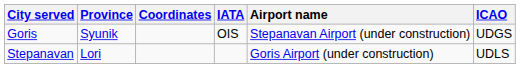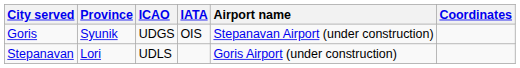 <table class="wikitable sortable" style="font-size:95%;">
 <tr valign="baseline">
 <th style="text-align:left; white-space:nowrap;"><a href='#'>City served</a></th>
 <th style="text-align:left;"><a href='#'>Province</a></th>
-<th style="text-align:left;"><a href='#'>Coordinates</a></th>
+<th style="text-align:left;"><a href='#'>ICAO</a></th>
 <th style="text-align:left;"><a href='#'>IATA</a></th>
 <th style="text-align:left; white-space:nowrap;">Airport name</th>
-<th style="text-align:left;"><a href='#'>ICAO</a></th>
+<th style="text-align:left;"><a href='#'>Coordinates</a></th>
 </tr>
 <tr valign="top">
 <td><a href='#'>Goris</a></td>
 <td><a href='#'>Syunik</a></td>
-<td></td>
+<td>UDGS</td>
 <td>OIS</td>
 <td><a href='#'>Stepanavan Airport</a> (under construction)</td>
-<td>UDGS</td>
+<td></td>
 </tr>
 <tr valign="top">
 <td><a href='#'>Stepanavan</a></td>
 <td><a href='#'>Lori</a></td>
-<td></td>
+<td>UDLS</td>
 <td></td>
 <td><a href='#'>Goris Airport</a> (under construction)</td>
-<td>UDLS</td>
+<td></td>
 </tr>
 </table>
